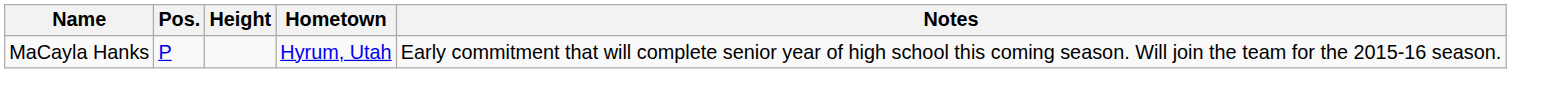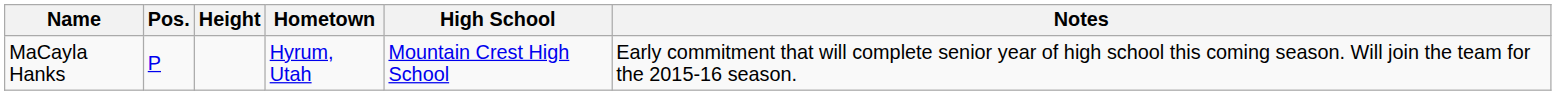 <table class="wikitable sortable" border="1">
 <tr>
 <th>Name</th>
 <th>Pos.</th>
 <th>Height</th>
 <th>Hometown</th>
+<th>High School</th>
 <th>Notes</th>
 </tr>
 <tr>
 <td>MaCayla Hanks</td>
 <td><a href='#'>P</a></td>
 <td></td>
 <td><a href='#'>Hyrum, Utah</a></td>
+<td><a href='#'>Mountain Crest High School</a></td>
 <td>Early commitment that will complete senior year of high school this coming season. Will join the team for the 2015-16 season.</td>
 </tr>
 </table>
